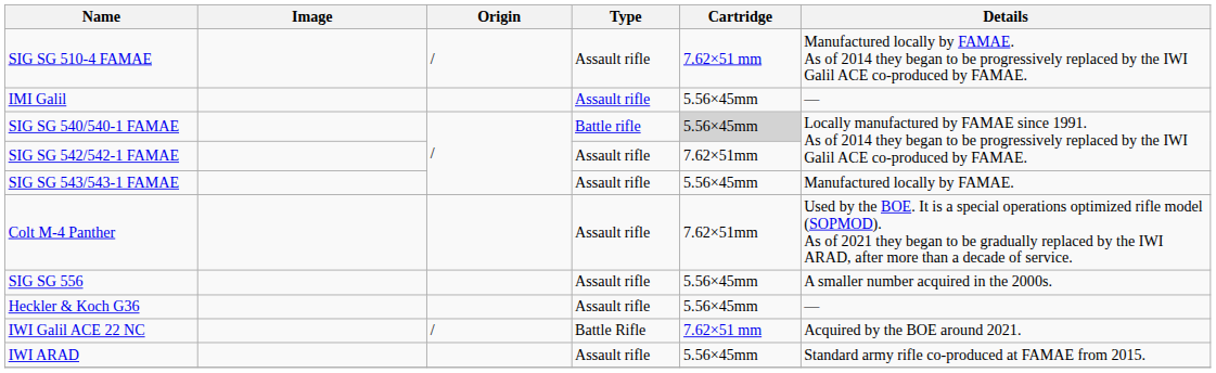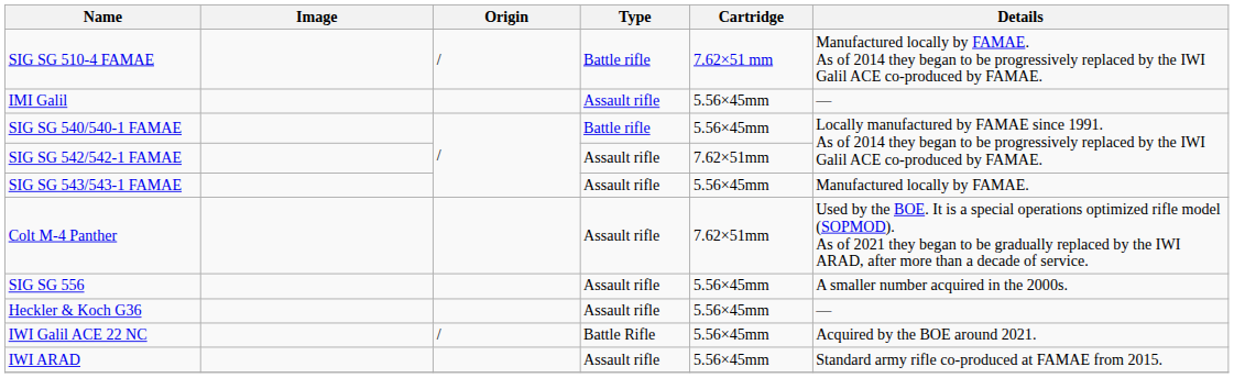 <table class="wikitable" border="0" style="width:100%">
 <tr>
 <th style="text-align: center; width:16%;">Name</th>
 <th style="text-align: center; width:19%;">Image</th>
 <th style="text-align: center; width:12%;">Origin</th>
 <th style="text-align: center; width:9%;">Type</th>
 <th style="text-align: center; width:10%;">Cartridge</th>
 <th style="text-align: center; width:37%;">Details</th>
 </tr>
 <tr>
 <td><a href='#'>SIG SG 510-4 FAMAE</a></td>
 <td></td>
 <td> / </td>
-<td>Assault rifle</td>
+<td><a href='#'>Battle rifle</a></td>
 <td><a href='#'>7.62×51 mm</a></td>
 <td>Manufactured locally by <a href='#'>FAMAE</a>.<br>As of 2014 they began to be progressively replaced by the IWI Galil ACE co-produced by FAMAE.</td>
 </tr>
 <tr>
 <td><a href='#'>IMI Galil</a></td>
 <td></td>
 <td></td>
 <td><a href='#'>Assault rifle</a></td>
 <td>5.56×45mm</td>
 <td>—</td>
 </tr>
 <tr>
 <td><a href='#'>SIG SG 540/540-1 FAMAE</a></td>
 <td></td>
 <td rowspan="3"> / </td>
 <td><a href='#'>Battle rifle</a></td>
-<td style="background: lightgrey;">5.56×45mm</td>
+<td>5.56×45mm</td>
 <td rowspan="2">Locally manufactured by FAMAE since 1991.<br>As of 2014 they began to be progressively replaced by the IWI Galil ACE co-produced by FAMAE.</td>
 </tr>
 <tr>
 <td><a href='#'>SIG SG 542/542-1 FAMAE</a></td>
 <td></td>
 <td>Assault rifle</td>
 <td>7.62×51mm</td>
 </tr>
 <tr>
 <td><a href='#'>SIG SG 543/543-1 FAMAE</a></td>
 <td></td>
 <td>Assault rifle</td>
 <td>5.56×45mm</td>
 <td>Manufactured locally by FAMAE.</td>
 </tr>
 <tr>
 <td><a href='#'>Colt M-4 Panther</a></td>
 <td></td>
 <td></td>
 <td>Assault rifle</td>
 <td>7.62×51mm</td>
 <td>Used by the <a href='#'>BOE</a>. It is a special operations optimized rifle model (<a href='#'>SOPMOD</a>).<br>As of 2021 they began to be gradually replaced by the IWI ARAD, after more than a decade of service.</td>
 </tr>
 <tr>
 <td><a href='#'>SIG SG 556</a></td>
 <td></td>
 <td></td>
 <td>Assault rifle</td>
 <td>5.56×45mm</td>
 <td>A smaller number acquired in the 2000s.</td>
 </tr>
 <tr>
 <td><a href='#'>Heckler & Koch G36</a></td>
 <td></td>
 <td></td>
 <td>Assault rifle</td>
 <td>5.56×45mm</td>
 <td>—</td>
 </tr>
 <tr>
 <td><a href='#'>IWI Galil ACE 22 NC</a></td>
 <td></td>
 <td> /<br></td>
 <td>Battle Rifle</td>
-<td><a href='#'>7.62×51 mm</a></td>
+<td>5.56×45mm</td>
 <td>Acquired by the BOE around 2021.</td>
 </tr>
 <tr>
 <td><a href='#'>IWI ARAD</a></td>
 <td></td>
 <td></td>
 <td>Assault rifle</td>
 <td>5.56×45mm</td>
 <td>Standard army rifle co-produced at FAMAE from 2015.</td>
 </tr>
 <tr>
 </tr>
 </table>
